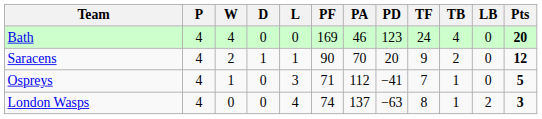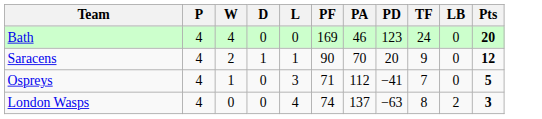 <table class="wikitable" style="text-align: center;">
 <tr>
 <th width="200">Team</th>
 <th width="30">P</th>
 <th width="30">W</th>
 <th width="30">D</th>
 <th width="30">L</th>
 <th width="30">PF</th>
 <th width="30">PA</th>
 <th width="30">PD</th>
 <th width="30">TF</th>
-<th width="30">TB</th>
 <th width="30">LB</th>
 <th width="30">Pts</th>
 </tr>
 <tr bgcolor="#ccffcc">
 <td align=left> <a href='#'>Bath</a></td>
 <td>4</td>
 <td>4</td>
 <td>0</td>
 <td>0</td>
 <td>169</td>
 <td>46</td>
 <td>123</td>
 <td>24</td>
-<td>4</td>
 <td>0</td>
 <td><strong>20</strong></td>
 </tr>
 <tr>
 <td align=left> <a href='#'>Saracens</a></td>
 <td>4</td>
 <td>2</td>
 <td>1</td>
 <td>1</td>
 <td>90</td>
 <td>70</td>
 <td>20</td>
 <td>9</td>
-<td>2</td>
 <td>0</td>
 <td><strong>12</strong></td>
 </tr>
 <tr>
 <td align=left> <a href='#'>Ospreys</a></td>
 <td>4</td>
 <td>1</td>
 <td>0</td>
 <td>3</td>
 <td>71</td>
 <td>112</td>
 <td>−41</td>
 <td>7</td>
-<td>1</td>
 <td>0</td>
 <td><strong>5</strong></td>
 </tr>
 <tr>
 <td align=left> <a href='#'>London Wasps</a></td>
 <td>4</td>
 <td>0</td>
 <td>0</td>
 <td>4</td>
 <td>74</td>
 <td>137</td>
 <td>−63</td>
 <td>8</td>
-<td>1</td>
 <td>2</td>
 <td><strong>3</strong></td>
 </tr>
 </table>
